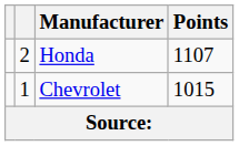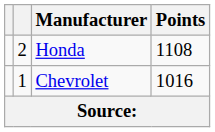 <table class="wikitable" style="font-size: 95%;">
 <tr>
 <th scope="col"></th>
 <th scope="col"></th>
 <th scope="col">Manufacturer</th>
 <th scope="col">Points</th>
 </tr>
 <tr>
 <td align="left"></td>
 <td align="center">2</td>
 <td><a href='#'>Honda</a></td>
-<td>1107</td>
+<td>1108</td>
 </tr>
 <tr>
 <td align="left"></td>
 <td align="center">1</td>
 <td><a href='#'>Chevrolet</a></td>
-<td>1015</td>
+<td>1016</td>
 </tr>
 <tr>
 <th colspan=4>Source:</th>
 </tr>
 </table>
